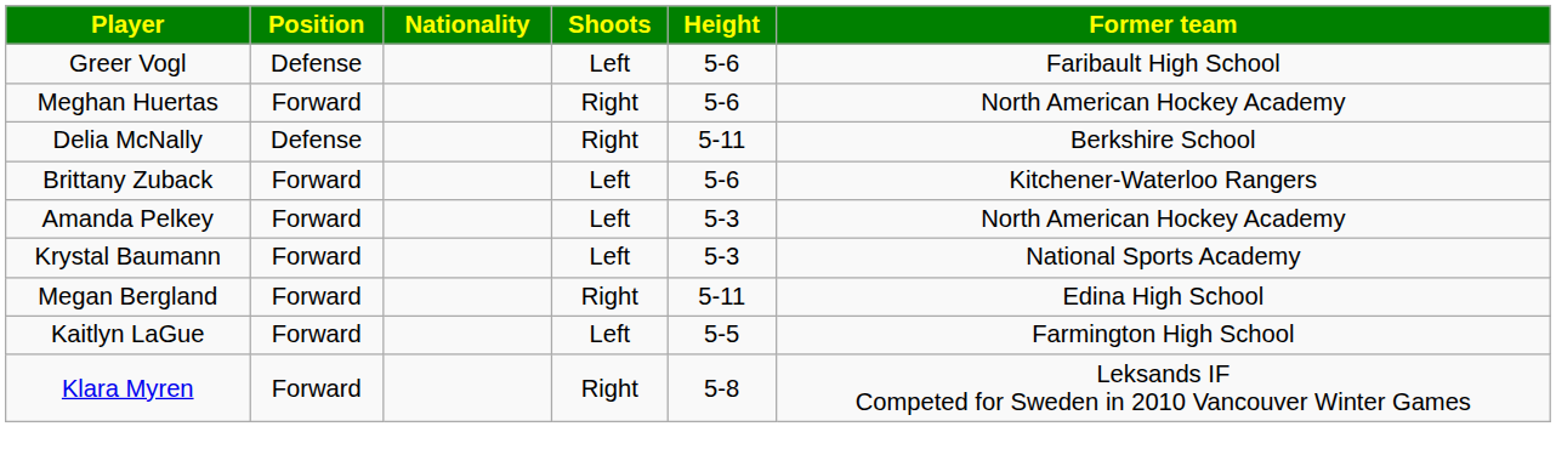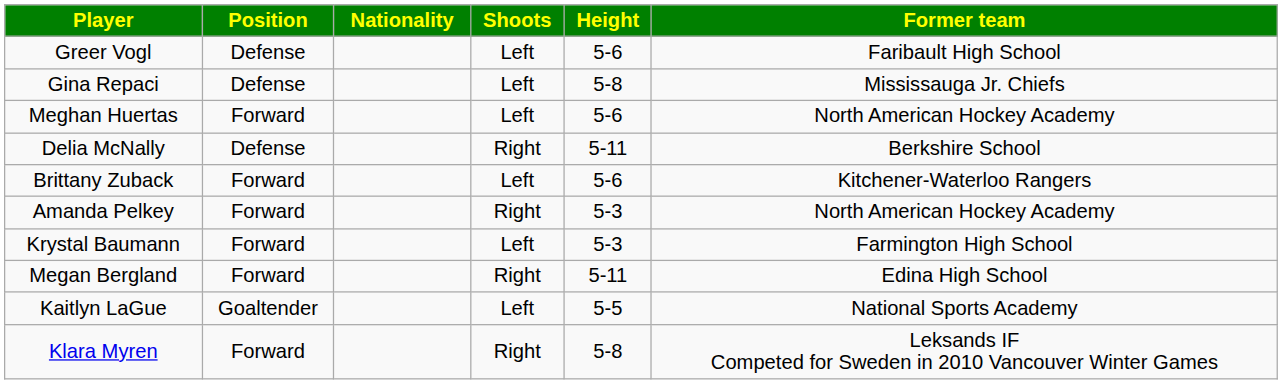 <table class="wikitable" style="width:80%;">
 <tr style="text-align:center; background:green; color:yellow;">
 <td><strong>Player</strong></td>
 <td><strong>Position</strong></td>
 <td><strong>Nationality</strong></td>
 <td><strong>Shoots</strong></td>
 <td><strong>Height</strong></td>
 <td><strong>Former team</strong></td>
 </tr>
 <tr style="text-align:center;" bgcolor="">
 <td>Greer Vogl</td>
 <td>Defense</td>
 <td></td>
 <td>Left</td>
 <td>5-6</td>
 <td>Faribault High School</td>
 </tr>
 <tr style="text-align:center;" bgcolor="">
+<td>Gina Repaci</td>
+<td>Defense</td>
+<td></td>
+<td>Left</td>
+<td>5-8</td>
+<td>Mississauga Jr. Chiefs</td>
+</tr>
+<tr style="text-align:center;" bgcolor="">
 <td>Meghan Huertas</td>
 <td>Forward</td>
 <td></td>
-<td>Right</td>
+<td>Left</td>
 <td>5-6</td>
 <td>North American Hockey Academy</td>
 </tr>
 <tr style="text-align:center;" bgcolor="">
 <td>Delia McNally</td>
 <td>Defense</td>
 <td></td>
 <td>Right</td>
 <td>5-11</td>
 <td>Berkshire School</td>
 </tr>
 <tr style="text-align:center;" bgcolor="">
 <td>Brittany Zuback</td>
 <td>Forward</td>
 <td></td>
 <td>Left</td>
 <td>5-6</td>
 <td>Kitchener-Waterloo Rangers</td>
 </tr>
 <tr style="text-align:center;" bgcolor="">
 <td>Amanda Pelkey</td>
 <td>Forward</td>
 <td></td>
-<td>Left</td>
+<td>Right</td>
 <td>5-3</td>
 <td>North American Hockey Academy</td>
 </tr>
 <tr style="text-align:center;" bgcolor="">
 <td>Krystal Baumann</td>
 <td>Forward</td>
 <td></td>
 <td>Left</td>
 <td>5-3</td>
-<td>National Sports Academy</td>
+<td>Farmington High School</td>
 </tr>
 <tr style="text-align:center;" bgcolor="">
 <td>Megan Bergland</td>
 <td>Forward</td>
 <td></td>
 <td>Right</td>
 <td>5-11</td>
 <td>Edina High School</td>
 </tr>
 <tr style="text-align:center;" bgcolor="">
 <td>Kaitlyn LaGue</td>
-<td>Forward</td>
+<td>Goaltender</td>
 <td></td>
 <td>Left</td>
 <td>5-5</td>
-<td>Farmington High School</td>
+<td>National Sports Academy</td>
 </tr>
 <tr style="text-align:center;" bgcolor="">
 <td><a href='#'>Klara Myren</a></td>
 <td>Forward</td>
 <td></td>
 <td>Right</td>
 <td>5-8</td>
 <td>Leksands IF<br>Competed for Sweden in 2010 Vancouver Winter Games</td>
 </tr>
 </table>
